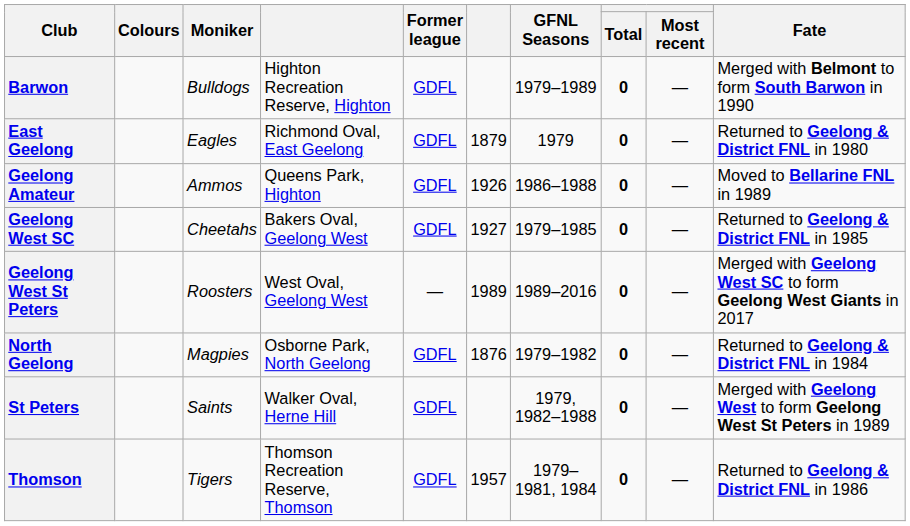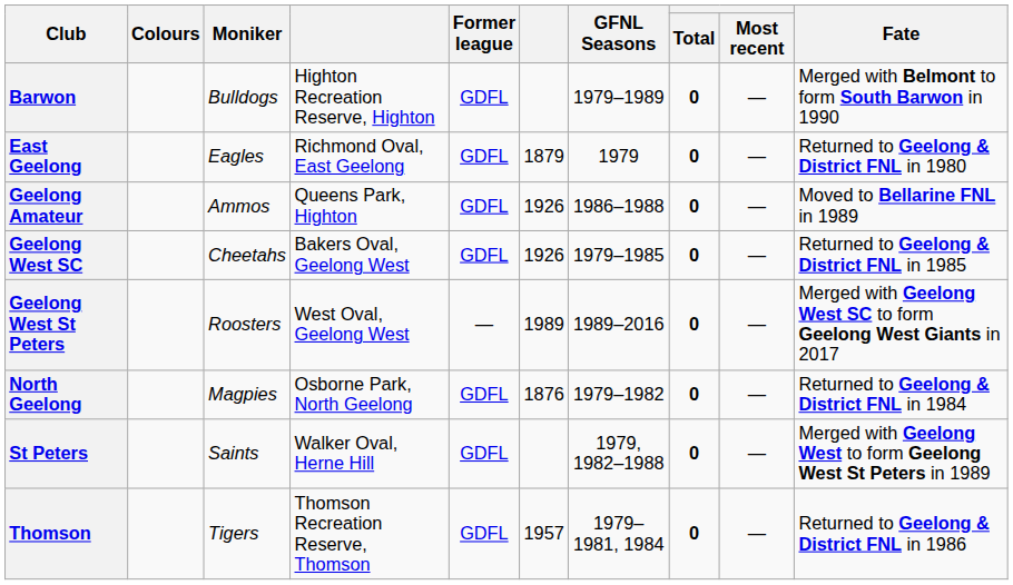 <table class="wikitable sortable" style="text-align:center; width:100%">
 <tr>
 <th rowspan="2">Club</th>
 <th rowspan="2" class="unsortable">Colours</th>
 <th rowspan="2">Moniker</th>
 <th rowspan="2"></th>
 <th rowspan="2" class="unsortable">Former<br>league</th>
 <th rowspan="2"></th>
 <th rowspan="2">GFNL Seasons</th>
 <th colspan="2"></th>
 <th rowspan="2">Fate</th>
 </tr>
 <tr>
 <th data-sort-type="number">Total</th>
 <th>Most recent</th>
 </tr>
 <tr>
 <th style="text-align:left"><a href='#'>Barwon</a></th>
 <td></td>
 <td align="left"><em>Bulldogs</em></td>
 <td align="left">Highton Recreation Reserve, <a href='#'>Highton</a></td>
 <td><a href='#'>GDFL</a></td>
 <td></td>
 <td>1979–1989</td>
 <td><strong>0</strong></td>
 <td>—</td>
 <td align="left">Merged with <strong>Belmont</strong> to form <a href='#'><strong>South Barwon</strong></a> in 1990</td>
 </tr>
 <tr>
 <th style="text-align:left"><a href='#'>East Geelong</a></th>
 <td></td>
 <td align="left"><em>Eagles</em></td>
 <td align="left">Richmond Oval, <a href='#'>East Geelong</a></td>
 <td><a href='#'>GDFL</a></td>
 <td>1879</td>
 <td>1979</td>
 <td><strong>0</strong></td>
 <td>—</td>
 <td align="left">Returned to <a href='#'><strong>Geelong & District FNL</strong></a> in 1980</td>
 </tr>
 <tr>
 <th style="text-align:left"><a href='#'>Geelong Amateur</a></th>
 <td></td>
 <td align="left"><em>Ammos</em></td>
 <td align="left">Queens Park, <a href='#'>Highton</a></td>
 <td><a href='#'>GDFL</a></td>
 <td>1926</td>
 <td>1986–1988</td>
 <td><strong>0</strong></td>
 <td>—</td>
 <td align="left">Moved to <a href='#'><strong>Bellarine FNL</strong></a> in 1989</td>
 </tr>
 <tr>
 <th style="text-align:left"><a href='#'>Geelong West SC</a></th>
 <td></td>
 <td align="left"><em>Cheetahs</em></td>
 <td align="left">Bakers Oval, <a href='#'>Geelong West</a></td>
 <td><a href='#'>GDFL</a></td>
-<td>1927</td>
+<td>1926</td>
 <td>1979–1985</td>
 <td><strong>0</strong></td>
 <td>—</td>
 <td align="left">Returned to <a href='#'><strong>Geelong & District FNL</strong></a> in 1985</td>
 </tr>
 <tr>
 <th style="text-align:left"><a href='#'>Geelong West St Peters</a></th>
 <td></td>
 <td align="left"><em>Roosters</em></td>
 <td align="left">West Oval, <a href='#'>Geelong West</a></td>
 <td>—</td>
 <td>1989</td>
 <td>1989–2016</td>
 <td><strong>0</strong></td>
 <td>—</td>
 <td align="left">Merged with <a href='#'><strong>Geelong West SC</strong></a> to form <strong>Geelong West Giants</strong> in 2017</td>
 </tr>
 <tr>
 <th style="text-align:left"><a href='#'>North Geelong</a></th>
 <td></td>
 <td align="left"><em>Magpies</em></td>
 <td align="left">Osborne Park, <a href='#'>North Geelong</a></td>
 <td><a href='#'>GDFL</a></td>
 <td>1876</td>
 <td>1979–1982</td>
 <td><strong>0</strong></td>
 <td>—</td>
 <td align="left">Returned to <a href='#'><strong>Geelong & District FNL</strong></a> in 1984</td>
 </tr>
 <tr>
 <th style="text-align:left"><a href='#'>St Peters</a></th>
 <td></td>
 <td align="left"><em>Saints</em></td>
 <td align="left">Walker Oval, <a href='#'>Herne Hill</a></td>
 <td><a href='#'>GDFL</a></td>
 <td></td>
 <td>1979, 1982–1988</td>
 <td><strong>0</strong></td>
 <td>—</td>
 <td align="left">Merged with <a href='#'><strong>Geelong West</strong></a>  to form <strong>Geelong West St Peters</strong> in 1989</td>
 </tr>
 <tr>
 <th style="text-align:left"><a href='#'>Thomson</a></th>
 <td></td>
 <td align="left"><em>Tigers</em></td>
 <td align="left">Thomson Recreation Reserve, <a href='#'>Thomson</a></td>
 <td><a href='#'>GDFL</a></td>
 <td>1957</td>
 <td>1979–1981, 1984</td>
 <td><strong>0</strong></td>
 <td>—</td>
 <td align="left">Returned to <a href='#'><strong>Geelong & District FNL</strong></a> in 1986</td>
 </tr>
 </table>
